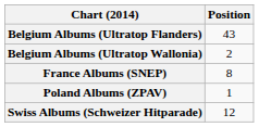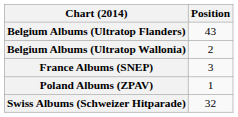 <table class="wikitable sortable plainrowheaders" style="text-align:center">
 <tr>
 <th scope="col">Chart (2014)</th>
 <th scope="col">Position</th>
 </tr>
 <tr>
 <th scope="row">Belgium Albums (Ultratop Flanders)</th>
 <td>43</td>
 </tr>
 <tr>
 <th scope="row">Belgium Albums (Ultratop Wallonia)</th>
 <td>2</td>
 </tr>
 <tr>
 <th scope="row">France Albums (SNEP)</th>
-<td>8</td>
+<td>3</td>
 </tr>
 <tr>
 <th scope="row">Poland Albums (ZPAV)</th>
 <td>1</td>
 </tr>
 <tr>
 <th scope="row">Swiss Albums (Schweizer Hitparade)</th>
-<td>12</td>
+<td>32</td>
 </tr>
 </table>
